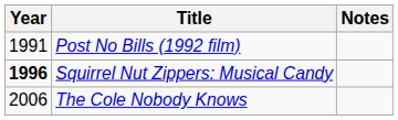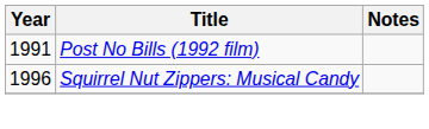 <table class="wikitable sortable">
 <tr>
 <th>Year</th>
 <th>Title</th>
 <th class="unsortable">Notes</th>
 </tr>
 <tr>
 <td>1991</td>
 <td><em><a href='#'>Post No Bills (1992 film)</a></em></td>
 <td></td>
 </tr>
 <tr>
-<td><strong>1996</strong></td>
+<td>1996</td>
 <td><em><a href='#'>Squirrel Nut Zippers: Musical Candy</a></em></td>
-<td></td>
-</tr>
-<tr>
-<td>2006</td>
-<td><em><a href='#'>The Cole Nobody Knows</a></em></td>
 <td></td>
 </tr>
 <tr>
 </tr>
 </table>
